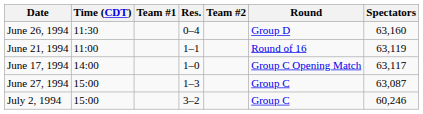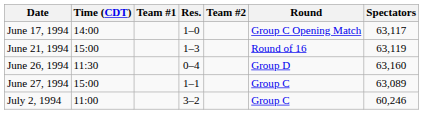 <table class="wikitable">
 <tr>
 <th>Date</th>
 <th>Time (<a href='#'>CDT</a>)</th>
 <th>Team #1</th>
 <th>Res.</th>
 <th>Team #2</th>
 <th>Round</th>
 <th>Spectators</th>
 </tr>
 <tr>
+<td>June 17, 1994</td>
+<td>14:00</td>
+<td></td>
+<td style="text-align:center;">1–0</td>
+<td></td>
+<td><a href='#'>Group C Opening Match</a></td>
+<td style="text-align:center;">63,117</td>
+</tr>
+<tr>
+<td>June 21, 1994</td>
+<td>15:00</td>
+<td></td>
+<td style="text-align:center;">1–3</td>
+<td></td>
+<td><a href='#'>Round of 16</a></td>
+<td style="text-align:center;">63,119</td>
+</tr>
+<tr>
 <td>June 26, 1994</td>
 <td>11:30</td>
 <td></td>
 <td style="text-align:center;">0–4</td>
 <td></td>
 <td><a href='#'>Group D</a></td>
 <td style="text-align:center;">63,160</td>
 </tr>
 <tr>
-<td>June 21, 1994</td>
-<td>11:00</td>
+<td>June 27, 1994</td>
+<td>15:00</td>
 <td></td>
 <td style="text-align:center;">1–1</td>
 <td></td>
-<td><a href='#'>Round of 16</a></td>
-<td style="text-align:center;">63,119</td>
-</tr>
-<tr>
-<td>June 17, 1994</td>
-<td>14:00</td>
-<td></td>
-<td style="text-align:center;">1–0</td>
-<td></td>
-<td><a href='#'>Group C Opening Match</a></td>
-<td style="text-align:center;">63,117</td>
-</tr>
-<tr>
-<td>June 27, 1994</td>
-<td>15:00</td>
-<td></td>
-<td style="text-align:center;">1–3</td>
-<td></td>
 <td><a href='#'>Group C</a></td>
-<td style="text-align:center;">63,087</td>
+<td style="text-align:center;">63,089</td>
 </tr>
 <tr>
 <td>July 2, 1994</td>
-<td>15:00</td>
+<td>11:00</td>
 <td></td>
 <td style="text-align:center;">3–2</td>
 <td></td>
 <td><a href='#'>Group C</a></td>
 <td style="text-align:center;">60,246</td>
 </tr>
 </table>
